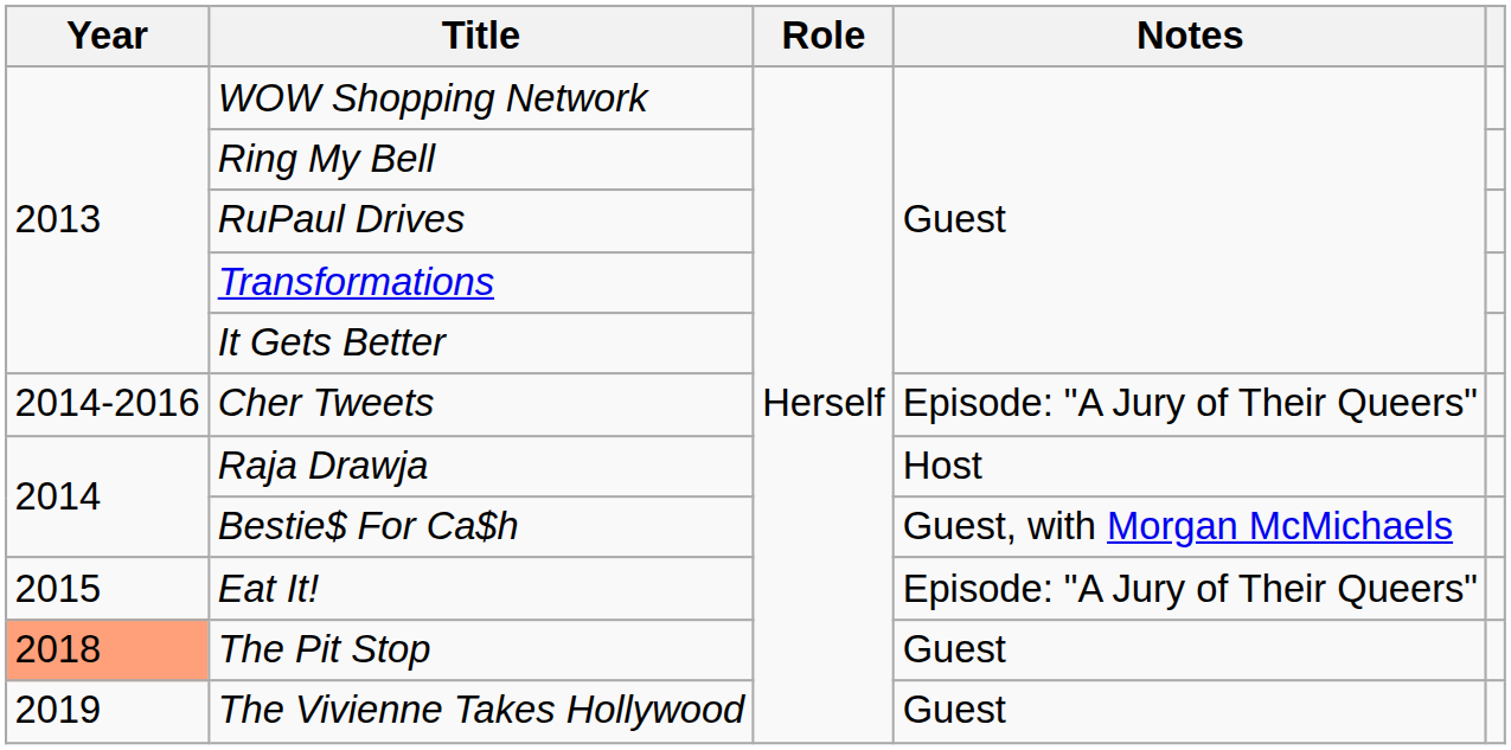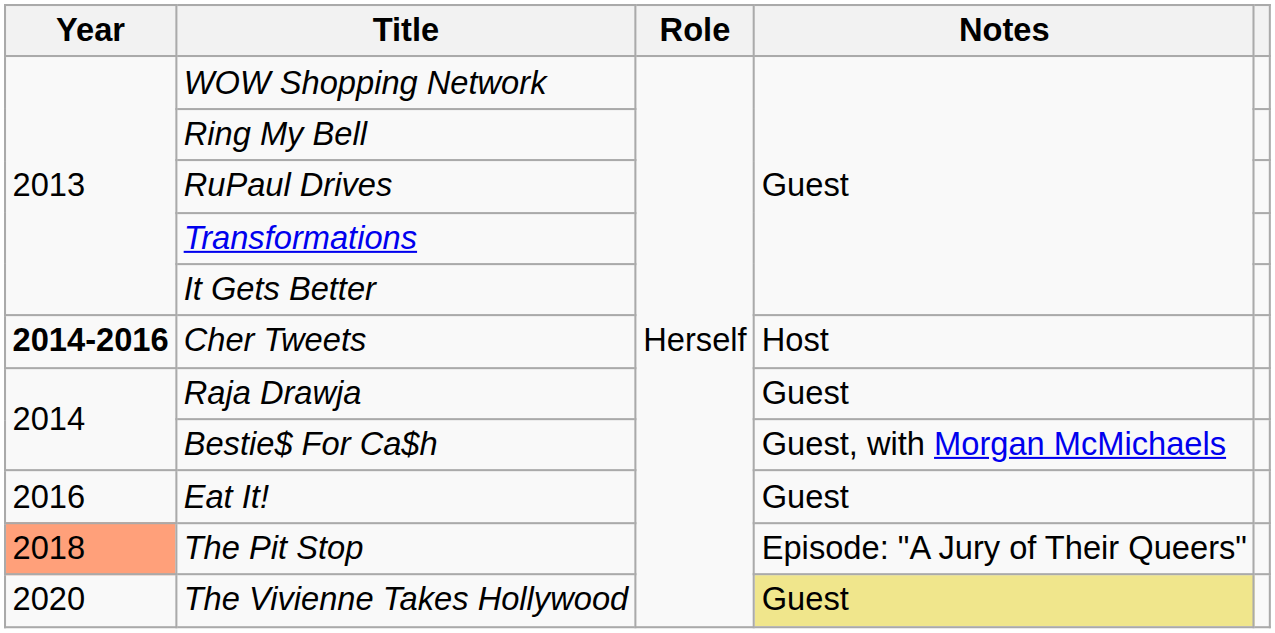 <table class="wikitable plainrowheaders" style="text-align:left;">
 <tr>
 <th>Year</th>
 <th>Title</th>
 <th>Role</th>
 <th>Notes</th>
 <th></th>
 </tr>
 <tr>
 <td rowspan="5">2013</td>
 <td><em>WOW Shopping Network</em></td>
 <td rowspan="11">Herself</td>
 <td rowspan="5">Guest</td>
 <td></td>
 </tr>
 <tr>
 <td><em>Ring My Bell</em></td>
 <td></td>
 </tr>
 <tr>
 <td><em>RuPaul Drives</em></td>
 <td></td>
 </tr>
 <tr>
 <td><em><a href='#'>Transformations</a></em></td>
 <td></td>
 </tr>
 <tr>
 <td><em>It Gets Better</em></td>
 <td></td>
 </tr>
 <tr>
-<td>2014-2016</td>
+<td><strong>2014-2016</strong></td>
 <td><em>Cher Tweets</em></td>
-<td>Episode: "A Jury of Their Queers"</td>
+<td>Host</td>
 <td></td>
 </tr>
 <tr>
 <td rowspan="2">2014</td>
 <td><em>Raja Drawja</em></td>
-<td>Host</td>
+<td>Guest</td>
 <td></td>
 </tr>
 <tr>
 <td><em>Bestie$ For Ca$h</em></td>
 <td>Guest, with <a href='#'>Morgan McMichaels</a></td>
 <td></td>
 </tr>
 <tr>
-<td>2015</td>
+<td>2016</td>
 <td><em>Eat It!</em></td>
-<td>Episode: "A Jury of Their Queers"</td>
+<td>Guest</td>
 <td></td>
 </tr>
 <tr>
 <td style="background: lightsalmon;">2018</td>
 <td><em>The Pit Stop</em></td>
-<td>Guest</td>
+<td>Episode: "A Jury of Their Queers"</td>
 <td></td>
 </tr>
 <tr>
-<td>2019</td>
+<td>2020</td>
 <td><em>The Vivienne Takes Hollywood</em></td>
-<td>Guest</td>
+<td style="background: khaki;">Guest</td>
 <td></td>
 </tr>
 </table>
